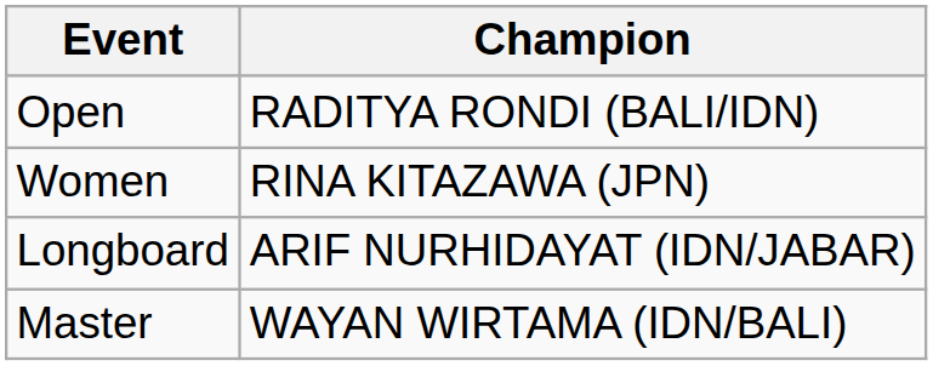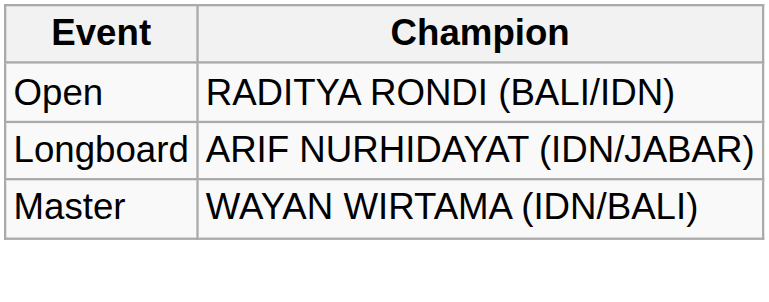 <table class="wikitable">
 <tr>
 <th>Event</th>
 <th>Champion</th>
 </tr>
 <tr>
 <td>Open</td>
 <td>RADITYA RONDI (BALI/IDN)</td>
 </tr>
 <tr>
-<td>Women</td>
-<td>RINA KITAZAWA (JPN)</td>
-</tr>
-<tr>
 <td>Longboard</td>
 <td>ARIF NURHIDAYAT (IDN/JABAR)</td>
 </tr>
 <tr>
 <td>Master</td>
 <td>WAYAN WIRTAMA (IDN/BALI)</td>
 </tr>
 </table>
